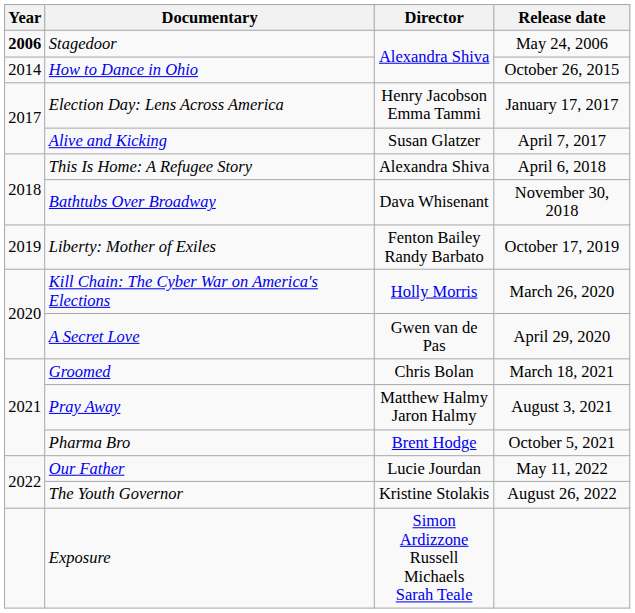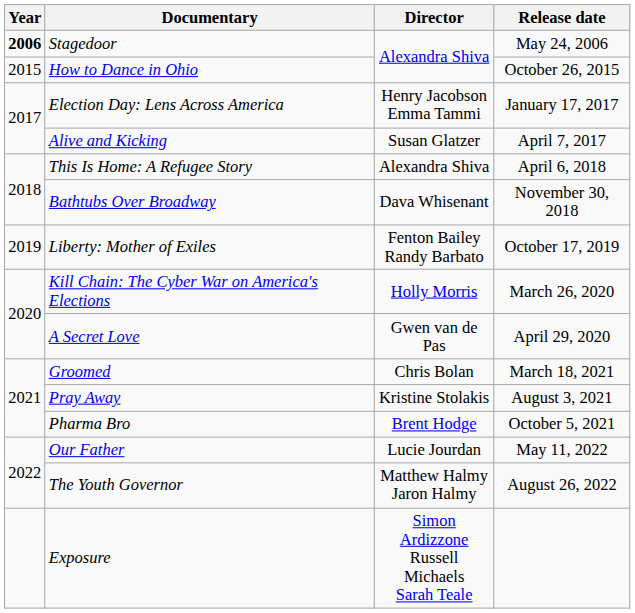 <table class="wikitable sortable">
 <tr style="background:#b0c4de; text-align:center;">
 <th>Year</th>
 <th>Documentary</th>
 <th>Director</th>
 <th>Release date</th>
 </tr>
 <tr>
 <td style="text-align:center;"><strong>2006</strong></td>
 <td style="text-align:left;"><em>Stagedoor</em></td>
 <td rowspan="2" style="text-align:center;"><a href='#'>Alexandra Shiva</a></td>
 <td style="text-align:center;">May 24, 2006</td>
 </tr>
 <tr>
-<td style="text-align:center;">2014</td>
+<td style="text-align:center;">2015</td>
 <td style="text-align:left;"><em><a href='#'>How to Dance in Ohio</a></em></td>
 <td style="text-align:center;">October 26, 2015</td>
 </tr>
 <tr>
 <td rowspan="2" style="text-align:center;">2017</td>
 <td style="text-align:left;"><em>Election Day: Lens Across America</em></td>
 <td style="text-align:center;">Henry Jacobson<br>Emma Tammi</td>
 <td style="text-align:center;">January 17, 2017</td>
 </tr>
 <tr>
 <td style="text-align:left;"><em><a href='#'>Alive and Kicking</a></em></td>
 <td style="text-align:center;">Susan Glatzer</td>
 <td style="text-align:center;">April 7, 2017</td>
 </tr>
 <tr>
 <td rowspan="2" style="text-align:center;">2018</td>
 <td style="text-align:left;"><em>This Is Home: A Refugee Story</em></td>
 <td style="text-align:center;">Alexandra Shiva</td>
 <td style="text-align:center;">April 6, 2018</td>
 </tr>
 <tr>
 <td style="text-align:left;"><em><a href='#'>Bathtubs Over Broadway</a></em></td>
 <td style="text-align:center;">Dava Whisenant</td>
 <td style="text-align:center;">November 30, 2018</td>
 </tr>
 <tr>
 <td style="text-align:center;">2019</td>
 <td style="text-align:left;"><em>Liberty: Mother of Exiles</em></td>
 <td style="text-align:center;">Fenton Bailey<br>Randy Barbato</td>
 <td style="text-align:center;">October 17, 2019</td>
 </tr>
 <tr>
 <td rowspan="2" style="text-align:center;">2020</td>
 <td style="text-align:left;"><em><a href='#'>Kill Chain: The Cyber War on America's Elections</a></em></td>
 <td style="text-align:center;"><a href='#'>Holly Morris</a></td>
 <td style="text-align:center;">March 26, 2020</td>
 </tr>
 <tr>
 <td style="text-align:left;"><em><a href='#'>A Secret Love</a></em></td>
 <td style="text-align:center;">Gwen van de Pas</td>
 <td style="text-align:center;">April 29, 2020</td>
 </tr>
 <tr>
 <td rowspan="3" style="text-align:center;">2021</td>
 <td style="text-align:left;"><em><a href='#'>Groomed</a></em></td>
 <td style="text-align:center;">Chris Bolan</td>
 <td style="text-align:center;">March 18, 2021</td>
 </tr>
 <tr>
 <td style="text-align:left;"><em><a href='#'>Pray Away</a></em></td>
-<td style="text-align:center;">Matthew Halmy<br>Jaron Halmy</td>
+<td style="text-align:center;">Kristine Stolakis</td>
 <td style="text-align:center;">August 3, 2021</td>
 </tr>
 <tr>
 <td style="text-align:left;"><em>Pharma Bro</em></td>
 <td style="text-align:center;"><a href='#'>Brent Hodge</a></td>
 <td style="text-align:center;">October 5, 2021</td>
 </tr>
 <tr>
 <td rowspan="2" style="text-align:center;">2022</td>
 <td style="text-align:left;"><em><a href='#'>Our Father</a></em></td>
 <td style="text-align:center;">Lucie Jourdan</td>
 <td style="text-align:center;">May 11, 2022</td>
 </tr>
 <tr>
 <td style="text-align:left;"><em>The Youth Governor</em></td>
-<td style="text-align:center;">Kristine Stolakis</td>
+<td style="text-align:center;">Matthew Halmy<br>Jaron Halmy</td>
 <td style="text-align:center;">August 26, 2022</td>
 </tr>
 <tr>
 <td></td>
 <td style="text-align:left;"><em>Exposure</em></td>
 <td style="text-align:center;"><a href='#'>Simon Ardizzone</a><br>Russell Michaels<br><a href='#'>Sarah Teale</a></td>
 <td></td>
 </tr>
 </table>
